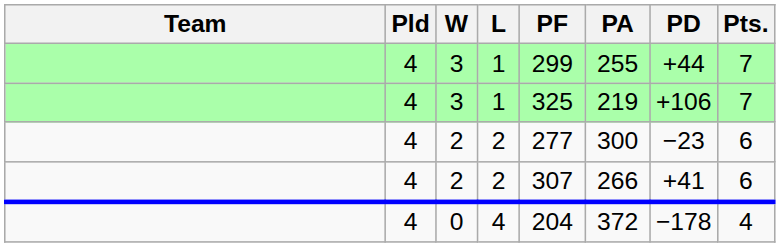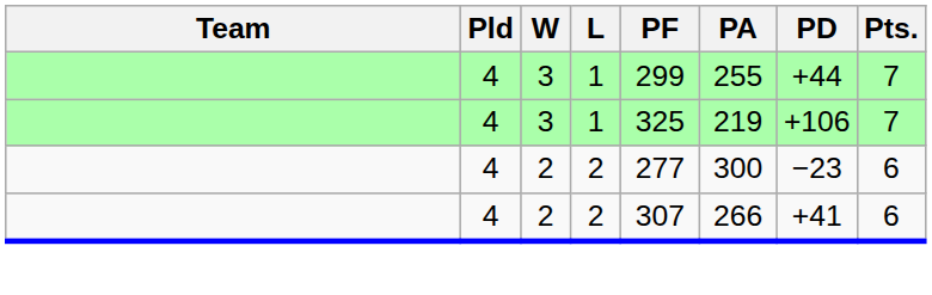 <table class=wikitable style="text-align:center">
 <tr>
 <th width=240>Team</th>
 <th width=20>Pld</th>
 <th width=20>W</th>
 <th width=20>L</th>
 <th width=35>PF</th>
 <th width=35>PA</th>
 <th width=35>PD</th>
 <th width=30>Pts.</th>
 </tr>
 <tr bgcolor=#aaffaa>
 <td align=left></td>
 <td>4</td>
 <td>3</td>
 <td>1</td>
 <td>299</td>
 <td>255</td>
 <td>+44</td>
 <td>7</td>
 </tr>
 <tr bgcolor=#aaffaa>
 <td align=left></td>
 <td>4</td>
 <td>3</td>
 <td>1</td>
 <td>325</td>
 <td>219</td>
 <td>+106</td>
 <td>7</td>
 </tr>
 <tr>
 <td align=left></td>
 <td>4</td>
 <td>2</td>
 <td>2</td>
 <td>277</td>
 <td>300</td>
 <td>−23</td>
 <td>6</td>
 </tr>
 <tr style="border-bottom:3px solid blue;">
 <td align=left></td>
 <td>4</td>
 <td>2</td>
 <td>2</td>
 <td>307</td>
 <td>266</td>
 <td>+41</td>
 <td>6</td>
 </tr>
-<tr>
-<td align=left></td>
-<td>4</td>
-<td>0</td>
-<td>4</td>
-<td>204</td>
-<td>372</td>
-<td>−178</td>
-<td>4</td>
-</tr>
 </table>
